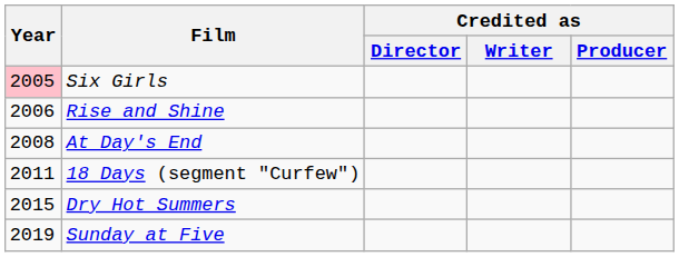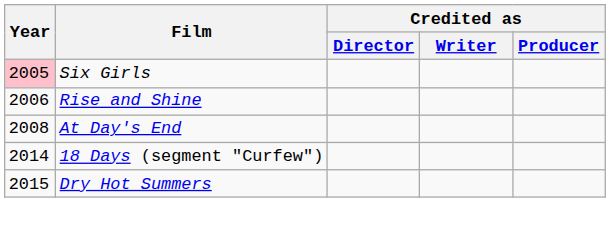 <table class="wikitable">
 <tr>
 <th rowspan="2" style="width:33px;">Year</th>
 <th rowspan="2">Film</th>
 <th colspan="3">Credited as</th>
 </tr>
 <tr>
 <th width=65><a href='#'>Director</a></th>
 <th width=65><a href='#'>Writer</a></th>
 <th width=65><a href='#'>Producer</a></th>
 </tr>
 <tr>
 <td style="background: pink;">2005</td>
 <td><em>Six Girls</em></td>
 <td></td>
 <td></td>
 <td></td>
 </tr>
 <tr>
 <td>2006</td>
 <td><em><a href='#'>Rise and Shine</a></em></td>
 <td></td>
 <td></td>
 <td></td>
 </tr>
 <tr>
 <td>2008</td>
 <td><em><a href='#'>At Day's End</a></em></td>
 <td></td>
 <td></td>
 <td></td>
 </tr>
 <tr>
-<td>2011</td>
+<td>2014</td>
 <td><em><a href='#'>18 Days</a></em> (segment "Curfew")</td>
 <td></td>
 <td></td>
 <td></td>
 </tr>
 <tr>
 <td>2015</td>
 <td><em><a href='#'>Dry Hot Summers</a></em></td>
 <td></td>
 <td></td>
 <td></td>
 </tr>
-<tr>
-<td>2019</td>
-<td><em><a href='#'>Sunday at Five</a></em></td>
-<td></td>
-<td></td>
-<td></td>
-</tr>
 </table>
